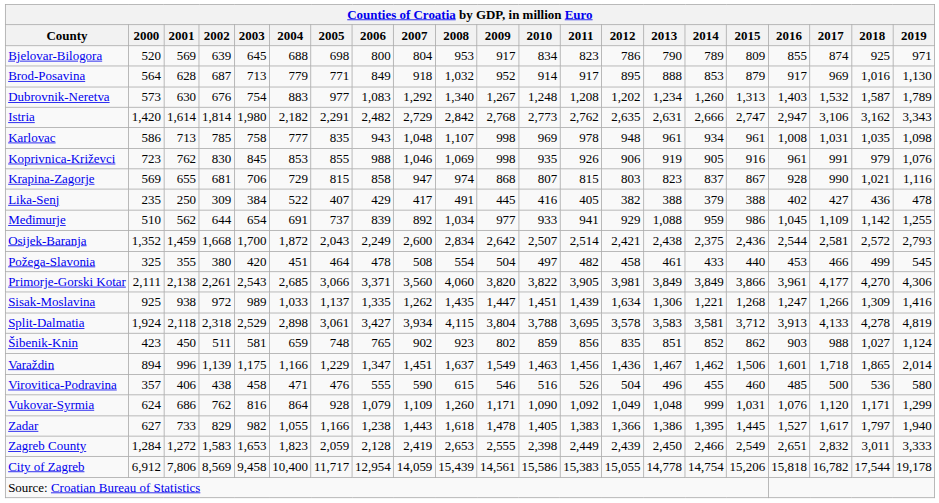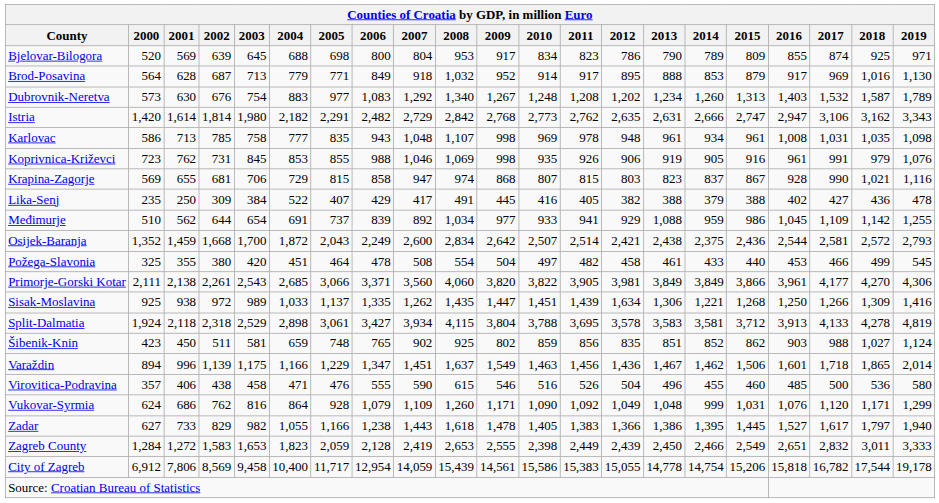 <table class="wikitable sortable" style="margin: 1em auto 1em auto;">
 <tr>
 <th colspan=21><a href='#'>Counties of Croatia</a> by GDP, in million <a href='#'>Euro</a></th>
 </tr>
 <tr>
 <th data-sort-type="text">County</th>
 <th data-sort-type="number">2000</th>
 <th data-sort-type="number">2001</th>
 <th data-sort-type="number">2002</th>
 <th data-sort-type="number">2003</th>
 <th data-sort-type="number">2004</th>
 <th data-sort-type="number">2005</th>
 <th data-sort-type="number">2006</th>
 <th data-sort-type="number">2007</th>
 <th data-sort-type="number">2008</th>
 <th data-sort-type="number">2009</th>
 <th data-sort-type="number">2010</th>
 <th data-sort-type="number">2011</th>
 <th data-sort-type="number">2012</th>
 <th data-sort-type="number">2013</th>
 <th data-sort-type="number">2014</th>
 <th data-sort-type="number">2015</th>
 <th data-sort-type="number">2016</th>
 <th data-sort-type="number">2017</th>
 <th data-sort-type="number">2018</th>
 <th data-sort-type="number">2019</th>
 </tr>
 <tr>
 <td align="left"> <a href='#'>Bjelovar-Bilogora</a></td>
 <td align=right>520</td>
 <td align=right>569</td>
 <td align=right>639</td>
 <td align=right>645</td>
 <td align=right>688</td>
 <td align=right>698</td>
 <td align=right>800</td>
 <td align=right>804</td>
 <td align=right>953</td>
 <td align=right>917</td>
 <td align=right>834</td>
 <td align=right>823</td>
 <td align=right>786</td>
 <td align=right>790</td>
 <td align=right>789</td>
 <td align=right>809</td>
 <td align=right>855</td>
 <td align=right>874</td>
 <td align=right>925</td>
 <td align=right>971</td>
 </tr>
 <tr>
 <td align="left"> <a href='#'>Brod-Posavina</a></td>
 <td align=right>564</td>
 <td align=right>628</td>
 <td align=right>687</td>
 <td align=right>713</td>
 <td align=right>779</td>
 <td align=right>771</td>
 <td align=right>849</td>
 <td align=right>918</td>
 <td align=right>1,032</td>
 <td align=right>952</td>
 <td align=right>914</td>
 <td align=right>917</td>
 <td align=right>895</td>
 <td align=right>888</td>
 <td align=right>853</td>
 <td align=right>879</td>
 <td align=right>917</td>
 <td align=right>969</td>
 <td align=right>1,016</td>
 <td align=right>1,130</td>
 </tr>
 <tr>
 <td align="left"> <a href='#'>Dubrovnik-Neretva</a></td>
 <td align=right>573</td>
 <td align=right>630</td>
 <td align=right>676</td>
 <td align=right>754</td>
 <td align=right>883</td>
 <td align=right>977</td>
 <td align=right>1,083</td>
 <td align=right>1,292</td>
 <td align=right>1,340</td>
 <td align=right>1,267</td>
 <td align=right>1,248</td>
 <td align=right>1,208</td>
 <td align=right>1,202</td>
 <td align=right>1,234</td>
 <td align=right>1,260</td>
 <td align=right>1,313</td>
 <td align=right>1,403</td>
 <td align=right>1,532</td>
 <td align=right>1,587</td>
 <td align=right>1,789</td>
 </tr>
 <tr>
 <td align="left"> <a href='#'>Istria</a></td>
 <td align=right>1,420</td>
 <td align=right>1,614</td>
 <td align=right>1,814</td>
 <td align=right>1,980</td>
 <td align=right>2,182</td>
 <td align=right>2,291</td>
 <td align=right>2,482</td>
 <td align=right>2,729</td>
 <td align=right>2,842</td>
 <td align=right>2,768</td>
 <td align=right>2,773</td>
 <td align=right>2,762</td>
 <td align=right>2,635</td>
 <td align=right>2,631</td>
 <td align=right>2,666</td>
 <td align=right>2,747</td>
 <td align=right>2,947</td>
 <td align=right>3,106</td>
 <td align=right>3,162</td>
 <td align=right>3,343</td>
 </tr>
 <tr>
 <td align="left"> <a href='#'>Karlovac</a></td>
 <td align=right>586</td>
 <td align=right>713</td>
 <td align=right>785</td>
 <td align=right>758</td>
 <td align=right>777</td>
 <td align=right>835</td>
 <td align=right>943</td>
 <td align=right>1,048</td>
 <td align=right>1,107</td>
 <td align=right>998</td>
 <td align=right>969</td>
 <td align=right>978</td>
 <td align=right>948</td>
 <td align=right>961</td>
 <td align=right>934</td>
 <td align=right>961</td>
 <td align=right>1,008</td>
 <td align=right>1,031</td>
 <td align=right>1,035</td>
 <td align=right>1,098</td>
 </tr>
 <tr>
 <td align="left"> <a href='#'>Koprivnica-Križevci</a></td>
 <td align=right>723</td>
 <td align=right>762</td>
-<td align=right>830</td>
+<td align=right>731</td>
 <td align=right>845</td>
 <td align=right>853</td>
 <td align=right>855</td>
 <td align=right>988</td>
 <td align=right>1,046</td>
 <td align=right>1,069</td>
 <td align=right>998</td>
 <td align=right>935</td>
 <td align=right>926</td>
 <td align=right>906</td>
 <td align=right>919</td>
 <td align=right>905</td>
 <td align=right>916</td>
 <td align=right>961</td>
 <td align=right>991</td>
 <td align=right>979</td>
 <td align=right>1,076</td>
 </tr>
 <tr>
 <td align="left"> <a href='#'>Krapina-Zagorje</a></td>
 <td align=right>569</td>
 <td align=right>655</td>
 <td align=right>681</td>
 <td align=right>706</td>
 <td align=right>729</td>
 <td align=right>815</td>
 <td align=right>858</td>
 <td align=right>947</td>
 <td align=right>974</td>
 <td align=right>868</td>
 <td align=right>807</td>
 <td align=right>815</td>
 <td align=right>803</td>
 <td align=right>823</td>
 <td align=right>837</td>
 <td align=right>867</td>
 <td align=right>928</td>
 <td align=right>990</td>
 <td align=right>1,021</td>
 <td align=right>1,116</td>
 </tr>
 <tr>
 <td align="left"> <a href='#'>Lika-Senj</a></td>
 <td align=right>235</td>
 <td align=right>250</td>
 <td align=right>309</td>
 <td align=right>384</td>
 <td align=right>522</td>
 <td align=right>407</td>
 <td align=right>429</td>
 <td align=right>417</td>
 <td align=right>491</td>
 <td align=right>445</td>
 <td align=right>416</td>
 <td align=right>405</td>
 <td align=right>382</td>
 <td align=right>388</td>
 <td align=right>379</td>
 <td align=right>388</td>
 <td align=right>402</td>
 <td align=right>427</td>
 <td align=right>436</td>
 <td align=right>478</td>
 </tr>
 <tr>
 <td align="left"> <a href='#'>Međimurje</a></td>
 <td align=right>510</td>
 <td align=right>562</td>
 <td align=right>644</td>
 <td align=right>654</td>
 <td align=right>691</td>
 <td align=right>737</td>
 <td align=right>839</td>
 <td align=right>892</td>
 <td align=right>1,034</td>
 <td align=right>977</td>
 <td align=right>933</td>
 <td align=right>941</td>
 <td align=right>929</td>
 <td align=right>1,088</td>
 <td align=right>959</td>
 <td align=right>986</td>
 <td align=right>1,045</td>
 <td align=right>1,109</td>
 <td align=right>1,142</td>
 <td align=right>1,255</td>
 </tr>
 <tr>
 <td align="left"> <a href='#'>Osijek-Baranja</a></td>
 <td align=right>1,352</td>
 <td align=right>1,459</td>
 <td align=right>1,668</td>
 <td align=right>1,700</td>
 <td align=right>1,872</td>
 <td align=right>2,043</td>
 <td align=right>2,249</td>
 <td align=right>2,600</td>
 <td align=right>2,834</td>
 <td align=right>2,642</td>
 <td align=right>2,507</td>
 <td align=right>2,514</td>
 <td align=right>2,421</td>
 <td align=right>2,438</td>
 <td align=right>2,375</td>
 <td align=right>2,436</td>
 <td align=right>2,544</td>
 <td align=right>2,581</td>
 <td align=right>2,572</td>
 <td align=right>2,793</td>
 </tr>
 <tr>
 <td align="left"> <a href='#'>Požega-Slavonia</a></td>
 <td align=right>325</td>
 <td align=right>355</td>
 <td align=right>380</td>
 <td align=right>420</td>
 <td align=right>451</td>
 <td align=right>464</td>
 <td align=right>478</td>
 <td align=right>508</td>
 <td align=right>554</td>
 <td align=right>504</td>
 <td align=right>497</td>
 <td align=right>482</td>
 <td align=right>458</td>
 <td align=right>461</td>
 <td align=right>433</td>
 <td align=right>440</td>
 <td align=right>453</td>
 <td align=right>466</td>
 <td align=right>499</td>
 <td align=right>545</td>
 </tr>
 <tr>
 <td align="left">  <a href='#'>Primorje-Gorski Kotar</a></td>
 <td align=right>2,111</td>
 <td align=right>2,138</td>
 <td align=right>2,261</td>
 <td align=right>2,543</td>
 <td align=right>2,685</td>
 <td align=right>3,066</td>
 <td align=right>3,371</td>
 <td align=right>3,560</td>
 <td align=right>4,060</td>
 <td align=right>3,820</td>
 <td align=right>3,822</td>
 <td align=right>3,905</td>
 <td align=right>3,981</td>
 <td align=right>3,849</td>
 <td align=right>3,849</td>
 <td align=right>3,866</td>
 <td align=right>3,961</td>
 <td align=right>4,177</td>
 <td align=right>4,270</td>
 <td align=right>4,306</td>
 </tr>
 <tr>
 <td align="left"> <a href='#'>Sisak-Moslavina</a></td>
 <td align=right>925</td>
 <td align=right>938</td>
 <td align=right>972</td>
 <td align=right>989</td>
 <td align=right>1,033</td>
 <td align=right>1,137</td>
 <td align=right>1,335</td>
 <td align=right>1,262</td>
 <td align=right>1,435</td>
 <td align=right>1,447</td>
 <td align=right>1,451</td>
 <td align=right>1,439</td>
 <td align=right>1,634</td>
 <td align=right>1,306</td>
 <td align=right>1,221</td>
 <td align=right>1,268</td>
-<td align=right>1,247</td>
+<td align=right>1,250</td>
 <td align=right>1,266</td>
 <td align=right>1,309</td>
 <td align=right>1,416</td>
 </tr>
 <tr>
 <td align="left"> <a href='#'>Split-Dalmatia</a></td>
 <td align=right>1,924</td>
 <td align=right>2,118</td>
 <td align=right>2,318</td>
 <td align=right>2,529</td>
 <td align=right>2,898</td>
 <td align=right>3,061</td>
 <td align=right>3,427</td>
 <td align=right>3,934</td>
 <td align=right>4,115</td>
 <td align=right>3,804</td>
 <td align=right>3,788</td>
 <td align=right>3,695</td>
 <td align=right>3,578</td>
 <td align=right>3,583</td>
 <td align=right>3,581</td>
 <td align=right>3,712</td>
 <td align=right>3,913</td>
 <td align=right>4,133</td>
 <td align=right>4,278</td>
 <td align=right>4,819</td>
 </tr>
 <tr>
 <td align="left"> <a href='#'>Šibenik-Knin</a></td>
 <td align=right>423</td>
 <td align=right>450</td>
 <td align=right>511</td>
 <td align=right>581</td>
 <td align=right>659</td>
 <td align=right>748</td>
 <td align=right>765</td>
 <td align=right>902</td>
-<td align=right>923</td>
+<td align=right>925</td>
 <td align=right>802</td>
 <td align=right>859</td>
 <td align=right>856</td>
 <td align=right>835</td>
 <td align=right>851</td>
 <td align=right>852</td>
 <td align=right>862</td>
 <td align=right>903</td>
 <td align=right>988</td>
 <td align=right>1,027</td>
 <td align=right>1,124</td>
 </tr>
 <tr>
 <td align="left"> <a href='#'>Varaždin</a></td>
 <td align=right>894</td>
 <td align=right>996</td>
 <td align=right>1,139</td>
 <td align=right>1,175</td>
 <td align=right>1,166</td>
 <td align=right>1,229</td>
 <td align=right>1,347</td>
 <td align=right>1,451</td>
 <td align=right>1,637</td>
 <td align=right>1,549</td>
 <td align=right>1,463</td>
 <td align=right>1,456</td>
 <td align=right>1,436</td>
 <td align=right>1,467</td>
 <td align=right>1,462</td>
 <td align=right>1,506</td>
 <td align=right>1,601</td>
 <td align=right>1,718</td>
 <td align=right>1,865</td>
 <td align=right>2,014</td>
 </tr>
 <tr>
 <td align="left"> <a href='#'>Virovitica-Podravina</a></td>
 <td align=right>357</td>
 <td align=right>406</td>
 <td align=right>438</td>
 <td align=right>458</td>
 <td align=right>471</td>
 <td align=right>476</td>
 <td align=right>555</td>
 <td align=right>590</td>
 <td align=right>615</td>
 <td align=right>546</td>
 <td align=right>516</td>
 <td align=right>526</td>
 <td align=right>504</td>
 <td align=right>496</td>
 <td align=right>455</td>
 <td align=right>460</td>
 <td align=right>485</td>
 <td align=right>500</td>
 <td align=right>536</td>
 <td align=right>580</td>
 </tr>
 <tr>
 <td align="left"> <a href='#'>Vukovar-Syrmia</a></td>
 <td align=right>624</td>
 <td align=right>686</td>
 <td align=right>762</td>
 <td align=right>816</td>
 <td align=right>864</td>
 <td align=right>928</td>
 <td align=right>1,079</td>
 <td align=right>1,109</td>
 <td align=right>1,260</td>
 <td align=right>1,171</td>
 <td align=right>1,090</td>
 <td align=right>1,092</td>
 <td align=right>1,049</td>
 <td align=right>1,048</td>
 <td align=right>999</td>
 <td align=right>1,031</td>
 <td align=right>1,076</td>
 <td align=right>1,120</td>
 <td align=right>1,171</td>
 <td align=right>1,299</td>
 </tr>
 <tr>
 <td align="left"> <a href='#'>Zadar</a></td>
 <td align=right>627</td>
 <td align=right>733</td>
 <td align=right>829</td>
 <td align=right>982</td>
 <td align=right>1,055</td>
 <td align=right>1,166</td>
 <td align=right>1,238</td>
 <td align=right>1,443</td>
 <td align=right>1,618</td>
 <td align=right>1,478</td>
 <td align=right>1,405</td>
 <td align=right>1,383</td>
 <td align=right>1,366</td>
 <td align=right>1,386</td>
 <td align=right>1,395</td>
 <td align=right>1,445</td>
 <td align=right>1,527</td>
 <td align=right>1,617</td>
 <td align=right>1,797</td>
 <td align=right>1,940</td>
 </tr>
 <tr>
 <td align="left"> <a href='#'>Zagreb County</a></td>
 <td align=right>1,284</td>
 <td align=right>1,272</td>
 <td align=right>1,583</td>
 <td align=right>1,653</td>
 <td align=right>1,823</td>
 <td align=right>2,059</td>
 <td align=right>2,128</td>
 <td align=right>2,419</td>
 <td align=right>2,653</td>
 <td align=right>2,555</td>
 <td align=right>2,398</td>
 <td align=right>2,449</td>
 <td align=right>2,439</td>
 <td align=right>2,450</td>
 <td align=right>2,466</td>
 <td align=right>2,549</td>
 <td align=right>2,651</td>
 <td align=right>2,832</td>
 <td align=right>3,011</td>
 <td align=right>3,333</td>
 </tr>
 <tr>
 <td align="left"> <a href='#'>City of Zagreb</a></td>
 <td align=right>6,912</td>
 <td align=right>7,806</td>
 <td align=right>8,569</td>
 <td align=right>9,458</td>
 <td align=right>10,400</td>
 <td align=right>11,717</td>
 <td align=right>12,954</td>
 <td align=right>14,059</td>
 <td align=right>15,439</td>
 <td align=right>14,561</td>
 <td align=right>15,586</td>
 <td align=right>15,383</td>
 <td align=right>15,055</td>
 <td align=right>14,778</td>
 <td align=right>14,754</td>
 <td align=right>15,206</td>
 <td align=right>15,818</td>
 <td align=right>16,782</td>
 <td align=right>17,544</td>
 <td align=right>19,178</td>
 </tr>
 <tr class="sortbottom">
 <td colspan=17 align="left">Source: <a href='#'>Croatian Bureau of Statistics</a></td>
 </tr>
 </table>
